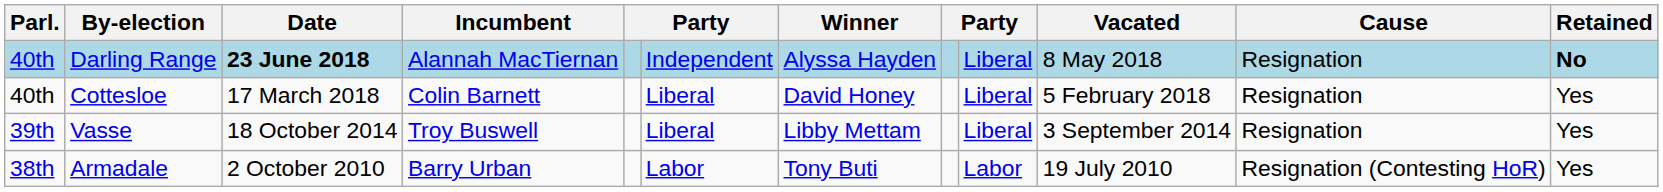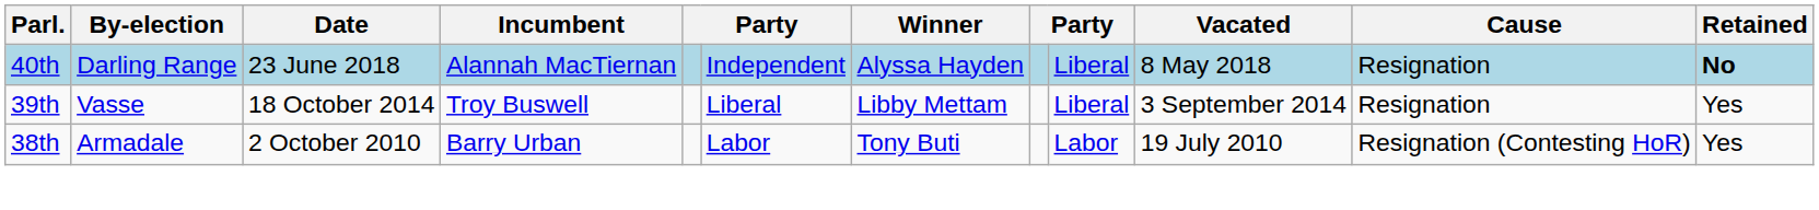 <table class="wikitable">
 <tr>
 <th>Parl.</th>
 <th>By-election</th>
 <th>Date</th>
 <th>Incumbent</th>
 <th colspan=2>Party</th>
 <th>Winner</th>
 <th colspan=2>Party</th>
 <th>Vacated</th>
 <th>Cause</th>
 <th>Retained</th>
 </tr>
 <tr bgcolor="lightblue">
 <td><a href='#'>40th</a></td>
 <td><a href='#'>Darling Range</a></td>
-<td><strong>23 June 2018</strong></td>
+<td>23 June 2018</td>
 <td><a href='#'>Alannah MacTiernan</a></td>
 <td> </td>
 <td><a href='#'>Independent</a></td>
 <td><a href='#'>Alyssa Hayden</a></td>
 <td> </td>
 <td><a href='#'>Liberal</a></td>
 <td>8 May 2018</td>
 <td>Resignation</td>
 <td><strong>No</strong></td>
-</tr>
-<tr>
-<td>40th</td>
-<td><a href='#'>Cottesloe</a></td>
-<td>17 March 2018</td>
-<td><a href='#'>Colin Barnett</a></td>
-<td> </td>
-<td><a href='#'>Liberal</a></td>
-<td><a href='#'>David Honey</a></td>
-<td> </td>
-<td><a href='#'>Liberal</a></td>
-<td>5 February 2018</td>
-<td>Resignation</td>
-<td>Yes</td>
 </tr>
 <tr>
 <td><a href='#'>39th</a></td>
 <td><a href='#'>Vasse</a></td>
 <td>18 October 2014</td>
 <td><a href='#'>Troy Buswell</a></td>
 <td> </td>
 <td><a href='#'>Liberal</a></td>
 <td><a href='#'>Libby Mettam</a></td>
 <td> </td>
 <td><a href='#'>Liberal</a></td>
 <td>3 September 2014</td>
 <td>Resignation</td>
 <td>Yes</td>
 </tr>
 <tr>
 <td><a href='#'>38th</a></td>
 <td><a href='#'>Armadale</a></td>
 <td>2 October 2010</td>
 <td><a href='#'>Barry Urban</a></td>
 <td> </td>
 <td><a href='#'>Labor</a></td>
 <td><a href='#'>Tony Buti</a></td>
 <td> </td>
 <td><a href='#'>Labor</a></td>
 <td>19 July 2010</td>
 <td>Resignation (Contesting <a href='#'>HoR</a>)</td>
 <td>Yes</td>
 </tr>
 </table>
